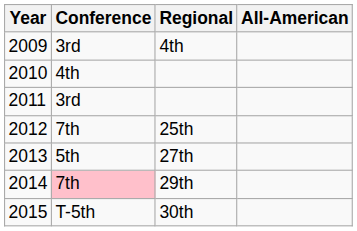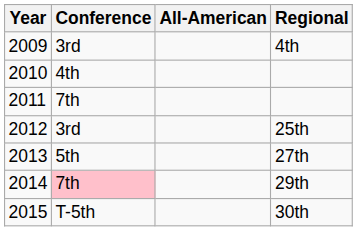 <table class="wikitable">
 <tr>
 <th>Year</th>
 <th>Conference</th>
+<th>All-American</th>
 <th>Regional</th>
-<th>All-American</th>
 </tr>
 <tr>
 <td>2009</td>
 <td>3rd</td>
+<td></td>
 <td>4th</td>
-<td></td>
 </tr>
 <tr>
 <td>2010</td>
 <td>4th</td>
 <td></td>
 <td></td>
 </tr>
 <tr>
 <td>2011</td>
-<td>3rd</td>
+<td>7th</td>
 <td></td>
 <td></td>
 </tr>
 <tr>
 <td>2012</td>
-<td>7th</td>
+<td>3rd</td>
+<td></td>
 <td>25th</td>
-<td></td>
 </tr>
 <tr>
 <td>2013</td>
 <td>5th</td>
+<td></td>
 <td>27th</td>
-<td></td>
 </tr>
 <tr>
 <td>2014</td>
 <td style="background: pink;">7th</td>
+<td></td>
 <td>29th</td>
-<td></td>
 </tr>
 <tr>
 <td>2015</td>
 <td>T-5th</td>
+<td></td>
 <td>30th</td>
-<td></td>
 </tr>
 </table>
